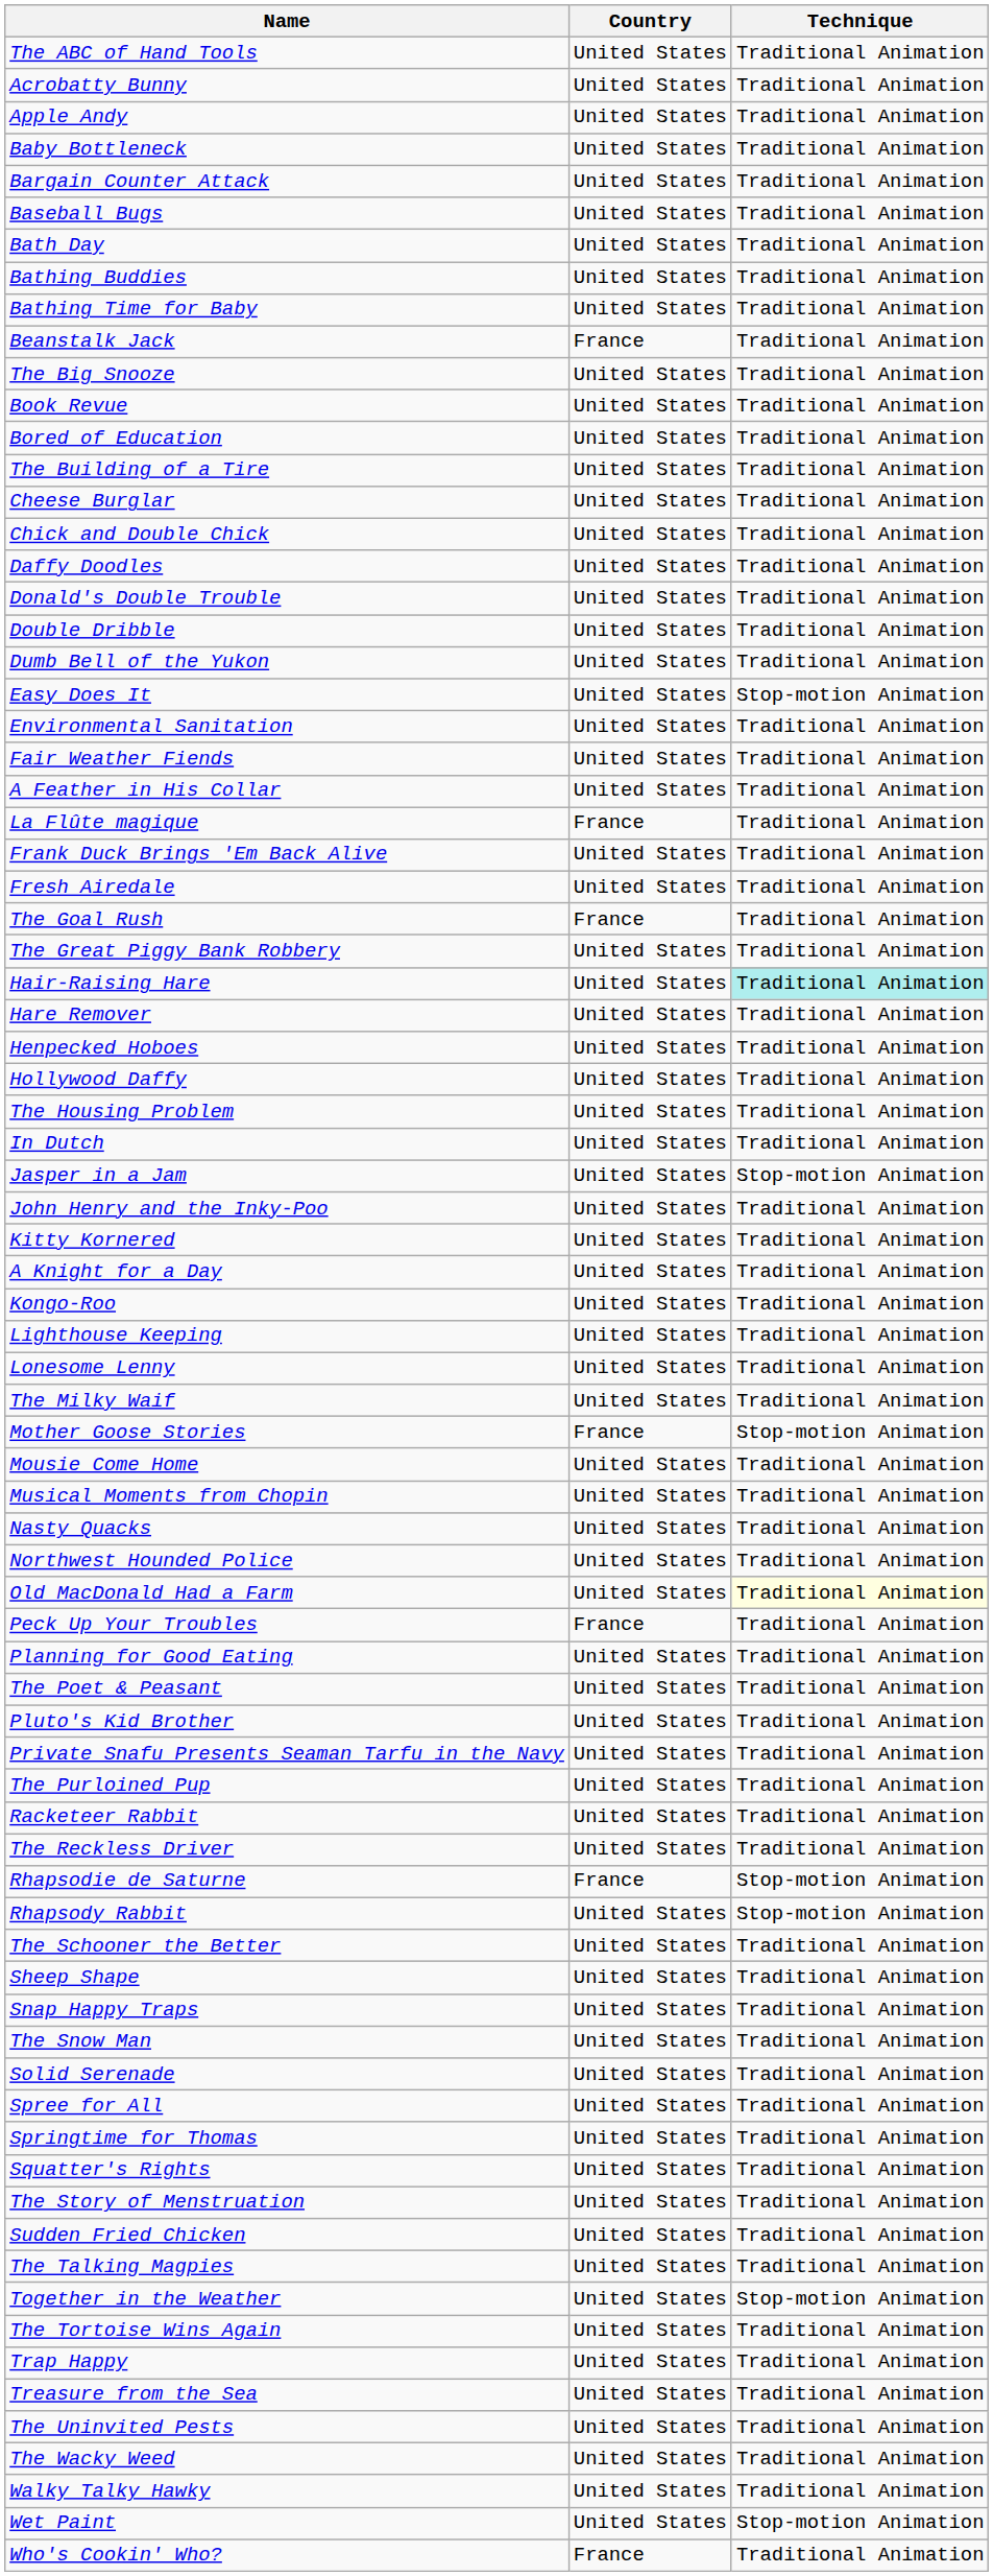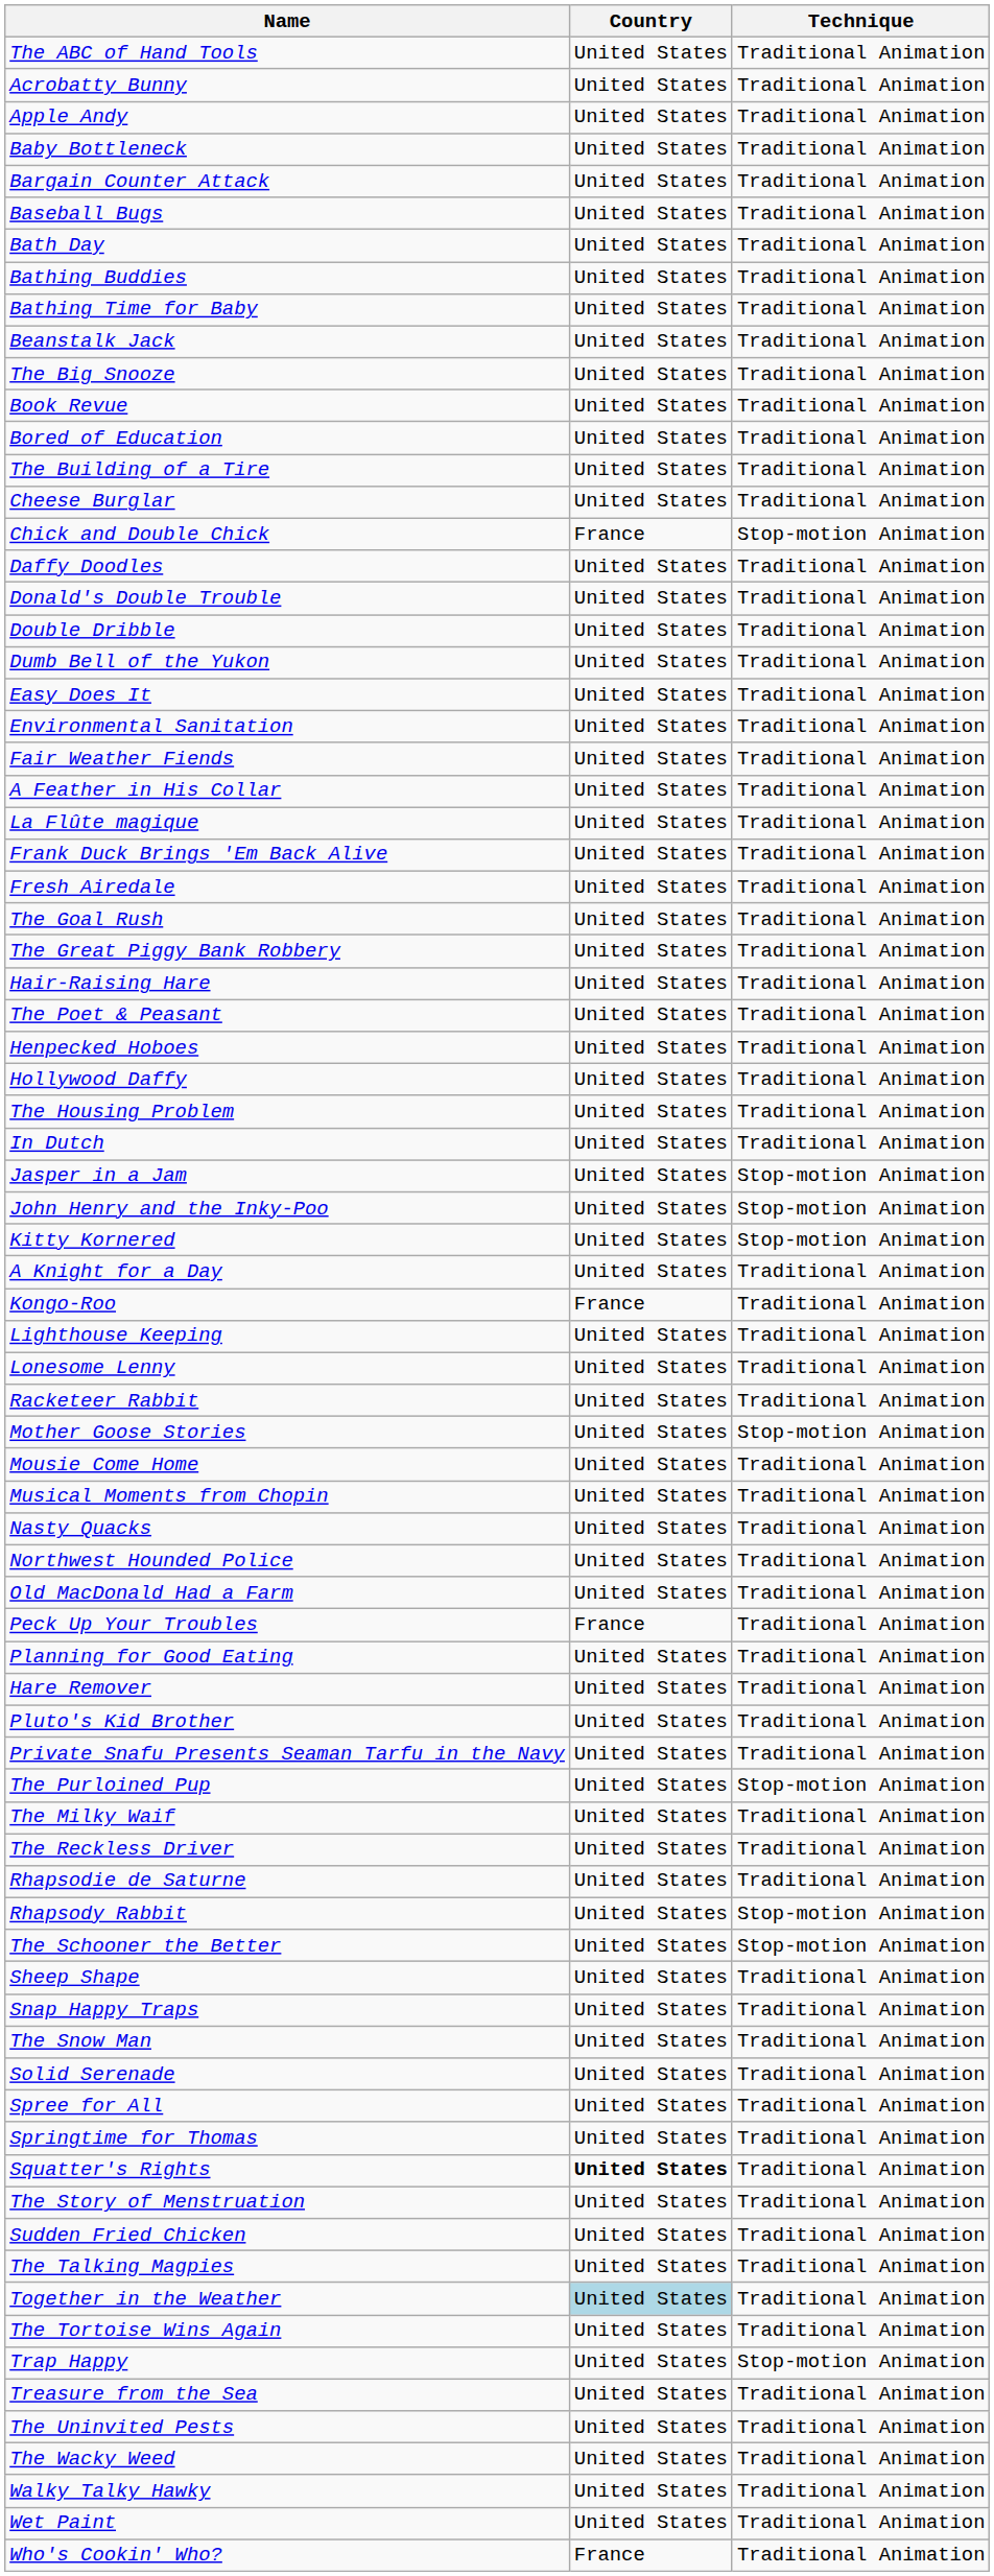 <table class="wikitable sortable">
 <tr>
 <th>Name</th>
 <th>Country</th>
 <th>Technique</th>
 </tr>
 <tr>
 <td><em><a href='#'>The ABC of Hand Tools</a></em></td>
 <td>United States</td>
 <td>Traditional Animation</td>
 </tr>
 <tr>
 <td><em><a href='#'>Acrobatty Bunny</a></em></td>
 <td>United States</td>
 <td>Traditional Animation</td>
 </tr>
 <tr>
 <td><em><a href='#'>Apple Andy</a></em></td>
 <td>United States</td>
 <td>Traditional Animation</td>
 </tr>
 <tr>
 <td><em><a href='#'>Baby Bottleneck</a></em></td>
 <td>United States</td>
 <td>Traditional Animation</td>
 </tr>
 <tr>
 <td><em><a href='#'>Bargain Counter Attack</a></em></td>
 <td>United States</td>
 <td>Traditional Animation</td>
 </tr>
 <tr>
 <td><em><a href='#'>Baseball Bugs</a></em></td>
 <td>United States</td>
 <td>Traditional Animation</td>
 </tr>
 <tr>
 <td><em><a href='#'>Bath Day</a></em></td>
 <td>United States</td>
 <td>Traditional Animation</td>
 </tr>
 <tr>
 <td><em><a href='#'>Bathing Buddies</a></em></td>
 <td>United States</td>
 <td>Traditional Animation</td>
 </tr>
 <tr>
 <td><em><a href='#'>Bathing Time for Baby</a></em></td>
 <td>United States</td>
 <td>Traditional Animation</td>
 </tr>
 <tr>
 <td><em><a href='#'>Beanstalk Jack</a></em></td>
-<td>France</td>
+<td>United States</td>
 <td>Traditional Animation</td>
 </tr>
 <tr>
 <td><em><a href='#'>The Big Snooze</a></em></td>
 <td>United States</td>
 <td>Traditional Animation</td>
 </tr>
 <tr>
 <td><em><a href='#'>Book Revue</a></em></td>
 <td>United States</td>
 <td>Traditional Animation</td>
 </tr>
 <tr>
 <td><em><a href='#'>Bored of Education</a></em></td>
 <td>United States</td>
 <td>Traditional Animation</td>
 </tr>
 <tr>
 <td><em><a href='#'>The Building of a Tire</a></em></td>
 <td>United States</td>
 <td>Traditional Animation</td>
 </tr>
 <tr>
 <td><em><a href='#'>Cheese Burglar</a></em></td>
 <td>United States</td>
 <td>Traditional Animation</td>
 </tr>
 <tr>
 <td><em><a href='#'>Chick and Double Chick</a></em></td>
-<td>United States</td>
-<td>Traditional Animation</td>
+<td>France</td>
+<td>Stop-motion Animation</td>
 </tr>
 <tr>
 <td><em><a href='#'>Daffy Doodles</a></em></td>
 <td>United States</td>
 <td>Traditional Animation</td>
 </tr>
 <tr>
 <td><em><a href='#'>Donald's Double Trouble</a></em></td>
 <td>United States</td>
 <td>Traditional Animation</td>
 </tr>
 <tr>
 <td><em><a href='#'>Double Dribble</a></em></td>
 <td>United States</td>
 <td>Traditional Animation</td>
 </tr>
 <tr>
 <td><em><a href='#'>Dumb Bell of the Yukon</a></em></td>
 <td>United States</td>
 <td>Traditional Animation</td>
 </tr>
 <tr>
 <td><em><a href='#'>Easy Does It</a></em></td>
 <td>United States</td>
-<td>Stop-motion Animation</td>
+<td>Traditional Animation</td>
 </tr>
 <tr>
 <td><em><a href='#'>Environmental Sanitation</a></em></td>
 <td>United States</td>
 <td>Traditional Animation</td>
 </tr>
 <tr>
 <td><em><a href='#'>Fair Weather Fiends</a></em></td>
 <td>United States</td>
 <td>Traditional Animation</td>
 </tr>
 <tr>
 <td><em><a href='#'>A Feather in His Collar</a></em></td>
 <td>United States</td>
 <td>Traditional Animation</td>
 </tr>
 <tr>
 <td><em><a href='#'>La Flûte magique</a></em></td>
-<td>France</td>
+<td>United States</td>
 <td>Traditional Animation</td>
 </tr>
 <tr>
 <td><em><a href='#'>Frank Duck Brings 'Em Back Alive</a></em></td>
 <td>United States</td>
 <td>Traditional Animation</td>
 </tr>
 <tr>
 <td><em><a href='#'>Fresh Airedale</a></em></td>
 <td>United States</td>
 <td>Traditional Animation</td>
 </tr>
 <tr>
 <td><em><a href='#'>The Goal Rush</a></em></td>
-<td>France</td>
+<td>United States</td>
 <td>Traditional Animation</td>
 </tr>
 <tr>
 <td><em><a href='#'>The Great Piggy Bank Robbery</a></em></td>
 <td>United States</td>
 <td>Traditional Animation</td>
 </tr>
 <tr>
 <td><em><a href='#'>Hair-Raising Hare</a></em></td>
 <td>United States</td>
-<td style="background: paleturquoise;">Traditional Animation</td>
+<td>Traditional Animation</td>
 </tr>
 <tr>
-<td><em><a href='#'>Hare Remover</a></em></td>
+<td><em><a href='#'>The Poet & Peasant</a></em></td>
 <td>United States</td>
 <td>Traditional Animation</td>
 </tr>
 <tr>
 <td><em><a href='#'>Henpecked Hoboes</a></em></td>
 <td>United States</td>
 <td>Traditional Animation</td>
 </tr>
 <tr>
 <td><em><a href='#'>Hollywood Daffy</a></em></td>
 <td>United States</td>
 <td>Traditional Animation</td>
 </tr>
 <tr>
 <td><em><a href='#'>The Housing Problem</a></em></td>
 <td>United States</td>
 <td>Traditional Animation</td>
 </tr>
 <tr>
 <td><em><a href='#'>In Dutch</a></em></td>
 <td>United States</td>
 <td>Traditional Animation</td>
 </tr>
 <tr>
 <td><em><a href='#'>Jasper in a Jam</a></em></td>
 <td>United States</td>
 <td>Stop-motion Animation</td>
 </tr>
 <tr>
 <td><em><a href='#'>John Henry and the Inky-Poo</a></em></td>
 <td>United States</td>
-<td>Traditional Animation</td>
+<td>Stop-motion Animation</td>
 </tr>
 <tr>
 <td><em><a href='#'>Kitty Kornered</a></em></td>
 <td>United States</td>
-<td>Traditional Animation</td>
+<td>Stop-motion Animation</td>
 </tr>
 <tr>
 <td><em><a href='#'>A Knight for a Day</a></em></td>
 <td>United States</td>
 <td>Traditional Animation</td>
 </tr>
 <tr>
 <td><em><a href='#'>Kongo-Roo</a></em></td>
-<td>United States</td>
+<td>France</td>
 <td>Traditional Animation</td>
 </tr>
 <tr>
 <td><em><a href='#'>Lighthouse Keeping</a></em></td>
 <td>United States</td>
 <td>Traditional Animation</td>
 </tr>
 <tr>
 <td><em><a href='#'>Lonesome Lenny</a></em></td>
 <td>United States</td>
 <td>Traditional Animation</td>
 </tr>
 <tr>
-<td><em><a href='#'>The Milky Waif</a></em></td>
+<td><em><a href='#'>Racketeer Rabbit</a></em></td>
 <td>United States</td>
 <td>Traditional Animation</td>
 </tr>
 <tr>
 <td><em><a href='#'>Mother Goose Stories</a></em></td>
-<td>France</td>
+<td>United States</td>
 <td>Stop-motion Animation</td>
 </tr>
 <tr>
 <td><em><a href='#'>Mousie Come Home</a></em></td>
 <td>United States</td>
 <td>Traditional Animation</td>
 </tr>
 <tr>
 <td><em><a href='#'>Musical Moments from Chopin</a></em></td>
 <td>United States</td>
 <td>Traditional Animation</td>
 </tr>
 <tr>
 <td><em><a href='#'>Nasty Quacks</a></em></td>
 <td>United States</td>
 <td>Traditional Animation</td>
 </tr>
 <tr>
 <td><em><a href='#'>Northwest Hounded Police</a></em></td>
 <td>United States</td>
 <td>Traditional Animation</td>
 </tr>
 <tr>
 <td><em><a href='#'>Old MacDonald Had a Farm</a></em></td>
 <td>United States</td>
-<td style="background: lightyellow;">Traditional Animation</td>
+<td>Traditional Animation</td>
 </tr>
 <tr>
 <td><em><a href='#'>Peck Up Your Troubles</a></em></td>
 <td>France</td>
 <td>Traditional Animation</td>
 </tr>
 <tr>
 <td><em><a href='#'>Planning for Good Eating</a></em></td>
 <td>United States</td>
 <td>Traditional Animation</td>
 </tr>
 <tr>
-<td><em><a href='#'>The Poet & Peasant</a></em></td>
+<td><em><a href='#'>Hare Remover</a></em></td>
 <td>United States</td>
 <td>Traditional Animation</td>
 </tr>
 <tr>
 <td><em><a href='#'>Pluto's Kid Brother</a></em></td>
 <td>United States</td>
 <td>Traditional Animation</td>
 </tr>
 <tr>
 <td><em><a href='#'>Private Snafu Presents Seaman Tarfu in the Navy</a></em></td>
 <td>United States</td>
 <td>Traditional Animation</td>
 </tr>
 <tr>
 <td><em><a href='#'>The Purloined Pup</a></em></td>
 <td>United States</td>
-<td>Traditional Animation</td>
+<td>Stop-motion Animation</td>
 </tr>
 <tr>
-<td><em><a href='#'>Racketeer Rabbit</a></em></td>
+<td><em><a href='#'>The Milky Waif</a></em></td>
 <td>United States</td>
 <td>Traditional Animation</td>
 </tr>
 <tr>
 <td><em><a href='#'>The Reckless Driver</a></em></td>
 <td>United States</td>
 <td>Traditional Animation</td>
 </tr>
 <tr>
 <td><em><a href='#'>Rhapsodie de Saturne</a></em></td>
-<td>France</td>
-<td>Stop-motion Animation</td>
+<td>United States</td>
+<td>Traditional Animation</td>
 </tr>
 <tr>
 <td><em><a href='#'>Rhapsody Rabbit</a></em></td>
 <td>United States</td>
 <td>Stop-motion Animation</td>
 </tr>
 <tr>
 <td><em><a href='#'>The Schooner the Better</a></em></td>
 <td>United States</td>
-<td>Traditional Animation</td>
+<td>Stop-motion Animation</td>
 </tr>
 <tr>
 <td><em><a href='#'>Sheep Shape</a></em></td>
 <td>United States</td>
 <td>Traditional Animation</td>
 </tr>
 <tr>
 <td><em><a href='#'>Snap Happy Traps</a></em></td>
 <td>United States</td>
 <td>Traditional Animation</td>
 </tr>
 <tr>
 <td><em><a href='#'>The Snow Man</a></em></td>
 <td>United States</td>
 <td>Traditional Animation</td>
 </tr>
 <tr>
 <td><em><a href='#'>Solid Serenade</a></em></td>
 <td>United States</td>
 <td>Traditional Animation</td>
 </tr>
 <tr>
 <td><em><a href='#'>Spree for All</a></em></td>
 <td>United States</td>
 <td>Traditional Animation</td>
 </tr>
 <tr>
 <td><em><a href='#'>Springtime for Thomas</a></em></td>
 <td>United States</td>
 <td>Traditional Animation</td>
 </tr>
 <tr>
 <td><em><a href='#'>Squatter's Rights</a></em></td>
-<td>United States</td>
+<td><strong>United States</strong></td>
 <td>Traditional Animation</td>
 </tr>
 <tr>
 <td><em><a href='#'>The Story of Menstruation</a></em></td>
 <td>United States</td>
 <td>Traditional Animation</td>
 </tr>
 <tr>
 <td><em><a href='#'>Sudden Fried Chicken</a></em></td>
 <td>United States</td>
 <td>Traditional Animation</td>
 </tr>
 <tr>
 <td><em><a href='#'>The Talking Magpies</a></em></td>
 <td>United States</td>
 <td>Traditional Animation</td>
 </tr>
 <tr>
 <td><em><a href='#'>Together in the Weather</a></em></td>
-<td>United States</td>
-<td>Stop-motion Animation</td>
+<td style="background: lightblue;">United States</td>
+<td>Traditional Animation</td>
 </tr>
 <tr>
 <td><em><a href='#'>The Tortoise Wins Again</a></em></td>
 <td>United States</td>
 <td>Traditional Animation</td>
 </tr>
 <tr>
 <td><em><a href='#'>Trap Happy</a></em></td>
 <td>United States</td>
-<td>Traditional Animation</td>
+<td>Stop-motion Animation</td>
 </tr>
 <tr>
 <td><em><a href='#'>Treasure from the Sea</a></em></td>
 <td>United States</td>
 <td>Traditional Animation</td>
 </tr>
 <tr>
 <td><em><a href='#'>The Uninvited Pests</a></em></td>
 <td>United States</td>
 <td>Traditional Animation</td>
 </tr>
 <tr>
 <td><em><a href='#'>The Wacky Weed</a></em></td>
 <td>United States</td>
 <td>Traditional Animation</td>
 </tr>
 <tr>
 <td><em><a href='#'>Walky Talky Hawky</a></em></td>
 <td>United States</td>
 <td>Traditional Animation</td>
 </tr>
 <tr>
 <td><em><a href='#'>Wet Paint</a></em></td>
 <td>United States</td>
-<td>Stop-motion Animation</td>
+<td>Traditional Animation</td>
 </tr>
 <tr>
 <td><em><a href='#'>Who's Cookin' Who?</a></em></td>
 <td>France</td>
 <td>Traditional Animation</td>
 </tr>
 </table>
